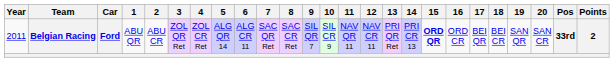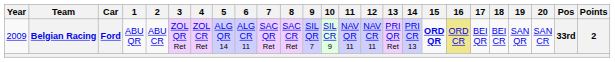 <table class="wikitable" border="1" style="text-align:center; font-size:90%;">
 <tr>
 <th>Year</th>
 <th>Team</th>
 <th>Car</th>
 <th>1</th>
 <th>2</th>
 <th>3</th>
 <th>4</th>
 <th>5</th>
 <th>6</th>
 <th>7</th>
 <th>8</th>
 <th>9</th>
 <th>10</th>
 <th>11</th>
 <th>12</th>
 <th>13</th>
 <th>14</th>
 <th>15</th>
 <th>16</th>
 <th>17</th>
 <th>18</th>
 <th>19</th>
 <th>20</th>
 <th>Pos</th>
 <th>Points</th>
 </tr>
 <tr>
-<td><a href='#'>2011</a></td>
+<td><a href='#'>2009</a></td>
 <th><a href='#'>Belgian Racing</a></th>
 <th><a href='#'>Ford</a></th>
 <td><a href='#'>ABU<br>QR</a></td>
 <td><a href='#'>ABU<br>CR</a></td>
 <td style="background:#EFCFFF;"><a href='#'>ZOL<br>QR</a><br><small>Ret<br></small></td>
 <td style="background:#EFCFFF;"><a href='#'>ZOL<br>CR</a><br><small>Ret<br></small></td>
 <td style="background:#CFCFFF;"><a href='#'>ALG<br>QR</a><br><small>14<br></small></td>
 <td style="background:#CFCFFF;"><a href='#'>ALG<br>CR</a><br><small>11<br></small></td>
 <td style="background:#EFCFFF;"><a href='#'>SAC<br>QR</a><br><small>Ret<br></small></td>
 <td style="background:#EFCFFF;"><a href='#'>SAC<br>CR</a><br><small>Ret<br></small></td>
 <td style="background:#CFCFFF;"><a href='#'>SIL<br>QR</a><br><small>7<br></small></td>
 <td style="background:#DFFFDF;"><a href='#'>SIL<br>CR</a><br><small>9<br></small></td>
 <td style="background:#CFCFFF;"><a href='#'>NAV<br>QR</a><br><small>11<br></small></td>
 <td style="background:#CFCFFF;"><a href='#'>NAV<br>CR</a><br><small>11<br></small></td>
 <td style="background:#EFCFFF;"><a href='#'>PRI<br>QR</a><br><small>Ret<br></small></td>
 <td style="background:#CFCFFF;"><a href='#'>PRI<br>CR</a><br><small>13<br></small></td>
 <td><strong><a href='#'>ORD<br>QR</a></strong></td>
-<td><a href='#'>ORD<br>CR</a></td>
+<td style="background: khaki;"><a href='#'>ORD<br>CR</a></td>
 <td><a href='#'>BEI<br>QR</a></td>
 <td><a href='#'>BEI<br>CR</a></td>
 <td><a href='#'>SAN<br>QR</a></td>
 <td><a href='#'>SAN<br>CR</a></td>
 <th>33rd</th>
 <th>2</th>
 </tr>
 <tr>
 <th colspan="25"></th>
 </tr>
 </table>
